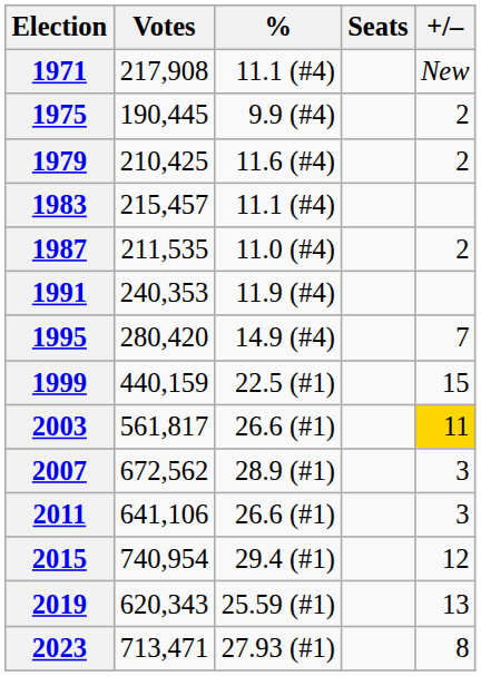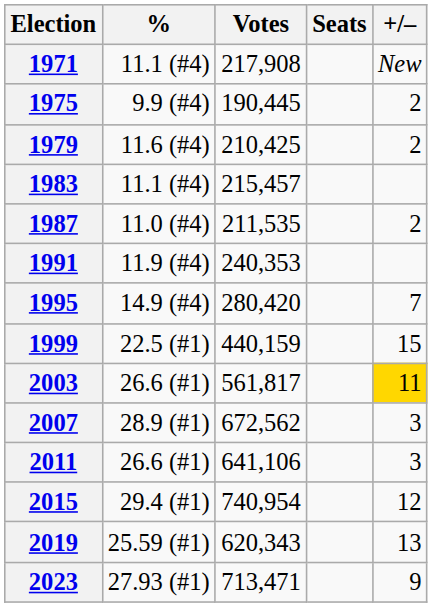 <table class="wikitable" style="font-size:97%; text-align:right;">
 <tr>
 <th>Election</th>
+<th>%</th>
 <th>Votes</th>
-<th>%</th>
 <th>Seats</th>
 <th>+/–</th>
 </tr>
 <tr>
 <th><a href='#'>1971</a></th>
+<td>11.1 (#4)</td>
 <td>217,908</td>
-<td>11.1 (#4)</td>
 <td></td>
 <td><em>New</em></td>
 </tr>
 <tr>
 <th><a href='#'>1975</a></th>
+<td>9.9 (#4)</td>
 <td>190,445</td>
-<td>9.9 (#4)</td>
 <td></td>
 <td> 2</td>
 </tr>
 <tr>
 <th><a href='#'>1979</a></th>
+<td>11.6 (#4)</td>
 <td>210,425</td>
-<td>11.6 (#4)</td>
 <td></td>
 <td> 2</td>
 </tr>
 <tr>
 <th><a href='#'>1983</a></th>
+<td>11.1 (#4)</td>
 <td>215,457</td>
-<td>11.1 (#4)</td>
 <td></td>
 <td></td>
 </tr>
 <tr>
 <th><a href='#'>1987</a></th>
+<td>11.0 (#4)</td>
 <td>211,535</td>
-<td>11.0 (#4)</td>
 <td></td>
 <td> 2</td>
 </tr>
 <tr>
 <th><a href='#'>1991</a></th>
+<td>11.9 (#4)</td>
 <td>240,353</td>
-<td>11.9 (#4)</td>
 <td></td>
 <td></td>
 </tr>
 <tr>
 <th><a href='#'>1995</a></th>
+<td>14.9 (#4)</td>
 <td>280,420</td>
-<td>14.9 (#4)</td>
 <td></td>
 <td> 7</td>
 </tr>
 <tr>
 <th><a href='#'>1999</a></th>
+<td>22.5 (#1)</td>
 <td>440,159</td>
-<td>22.5 (#1)</td>
 <td></td>
 <td> 15</td>
 </tr>
 <tr>
 <th><a href='#'>2003</a></th>
+<td>26.6 (#1)</td>
 <td>561,817</td>
-<td>26.6 (#1)</td>
 <td></td>
 <td style="background: gold;"> 11</td>
 </tr>
 <tr>
 <th><a href='#'>2007</a></th>
+<td>28.9 (#1)</td>
 <td>672,562</td>
-<td>28.9 (#1)</td>
 <td></td>
 <td> 3</td>
 </tr>
 <tr>
 <th><a href='#'>2011</a></th>
+<td>26.6 (#1)</td>
 <td>641,106</td>
-<td>26.6 (#1)</td>
 <td></td>
 <td> 3</td>
 </tr>
 <tr>
 <th><a href='#'>2015</a></th>
+<td>29.4 (#1)</td>
 <td>740,954</td>
-<td>29.4 (#1)</td>
 <td></td>
 <td> 12</td>
 </tr>
 <tr>
 <th><a href='#'>2019</a></th>
+<td>25.59 (#1)</td>
 <td>620,343</td>
-<td>25.59 (#1)</td>
 <td></td>
 <td> 13</td>
 </tr>
 <tr>
 <th><a href='#'>2023</a></th>
+<td>27.93 (#1)</td>
 <td>713,471</td>
-<td>27.93 (#1)</td>
 <td></td>
-<td> 8</td>
+<td> 9</td>
 </tr>
 </table>
